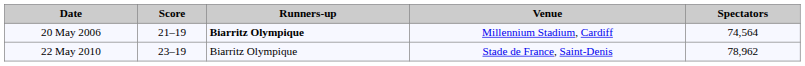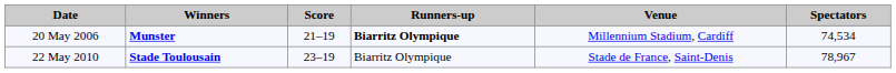 <table bgcolor="#f7f8ff" cellpadding="4" width="90%" cellspacing="0" border="1" style="font-size: 100%; border: grey solid 1px; border-collapse: collapse;">
 <tr bgcolor="#CCCCCC">
 <td align=center><strong>Date</strong></td>
+<td align=center><strong>Winners</strong></td>
 <td align=center><strong>Score</strong></td>
 <td align=center><strong>Runners-up</strong></td>
 <td align=center><strong>Venue</strong></td>
 <td align=center><strong>Spectators</strong></td>
 </tr>
 <tr>
 <td align=center>20 May 2006</td>
+<td> <strong><a href='#'>Munster</a></strong></td>
 <td align=center>21–19</td>
 <td><strong> Biarritz Olympique</strong></td>
 <td align=center><a href='#'>Millennium Stadium</a>, <a href='#'>Cardiff</a></td>
-<td align=center>74,564</td>
+<td align=center>74,534</td>
 </tr>
 <tr>
 <td align=center>22 May 2010</td>
+<td> <strong><a href='#'>Stade Toulousain</a></strong></td>
 <td align=center>23–19</td>
 <td> Biarritz Olympique</td>
 <td align=center><a href='#'>Stade de France</a>, <a href='#'>Saint-Denis</a></td>
-<td align=center>78,962</td>
+<td align=center>78,967</td>
 </tr>
 </table>
